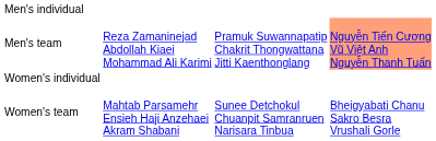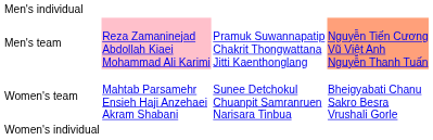 <table>
 <tr>
 <td>Men's individual</td>
 <td></td>
 <td></td>
 <td></td>
 </tr>
 <tr>
 <td>Men's team</td>
-<td><br><a href='#'>Reza Zamaninejad</a><br><a href='#'>Abdollah Kiaei</a><br><a href='#'>Mohammad Ali Karimi</a></td>
+<td style="background: pink;"><br><a href='#'>Reza Zamaninejad</a><br><a href='#'>Abdollah Kiaei</a><br><a href='#'>Mohammad Ali Karimi</a></td>
 <td><br><a href='#'>Pramuk Suwannapatip</a><br><a href='#'>Chakrit Thongwattana</a><br><a href='#'>Jitti Kaenthonglang</a></td>
 <td style="background: lightsalmon;"><br><a href='#'>Nguyễn Tiến Cương</a><br><a href='#'>Vũ Việt Anh</a><br><a href='#'>Nguyễn Thanh Tuấn</a></td>
+</tr>
+<tr>
+<td>Women's team</td>
+<td><br><a href='#'>Mahtab Parsamehr</a><br><a href='#'>Ensieh Haji Anzehaei</a><br><a href='#'>Akram Shabani</a></td>
+<td><br><a href='#'>Sunee Detchokul</a><br><a href='#'>Chuanpit Samranruen</a><br><a href='#'>Narisara Tinbua</a></td>
+<td><br><a href='#'>Bheigyabati Chanu</a><br><a href='#'>Sakro Besra</a><br><a href='#'>Vrushali Gorle</a></td>
 </tr>
 <tr>
 <td>Women's individual</td>
 <td></td>
 <td></td>
 <td></td>
 </tr>
-<tr>
-<td>Women's team</td>
-<td><br><a href='#'>Mahtab Parsamehr</a><br><a href='#'>Ensieh Haji Anzehaei</a><br><a href='#'>Akram Shabani</a></td>
-<td><br><a href='#'>Sunee Detchokul</a><br><a href='#'>Chuanpit Samranruen</a><br><a href='#'>Narisara Tinbua</a></td>
-<td><br><a href='#'>Bheigyabati Chanu</a><br><a href='#'>Sakro Besra</a><br><a href='#'>Vrushali Gorle</a></td>
-</tr>
 </table>
